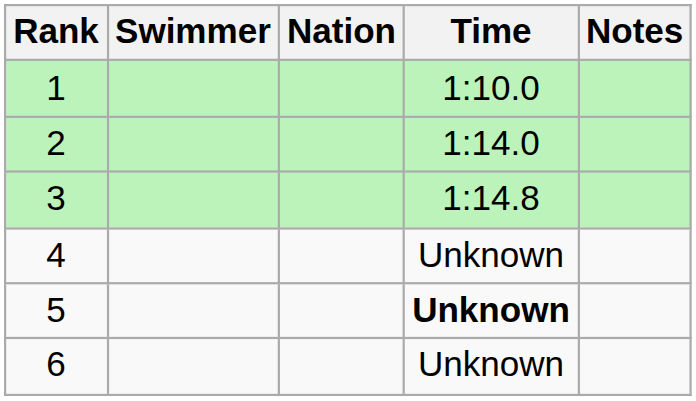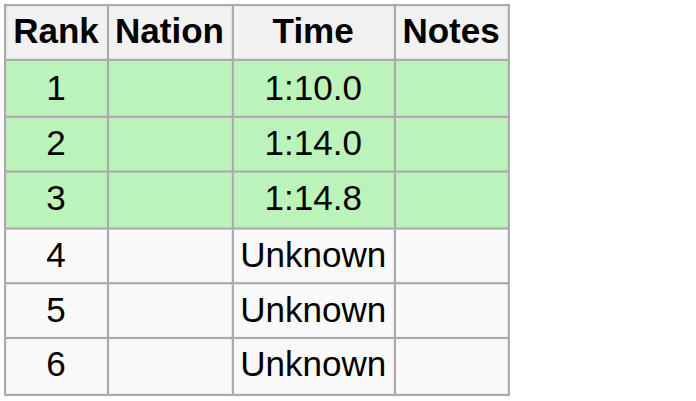 <table class="wikitable sortable" style="text-align:center">
 <tr>
 <th>Rank</th>
-<th>Swimmer</th>
 <th>Nation</th>
 <th>Time</th>
 <th>Notes</th>
 </tr>
 <tr style="background:#bbf3bb;">
 <td>1</td>
 <td align=left></td>
-<td align=left></td>
 <td>1:10.0</td>
 <td></td>
 </tr>
 <tr style="background:#bbf3bb;">
 <td>2</td>
-<td align=left></td>
 <td align=left></td>
 <td>1:14.0</td>
 <td></td>
 </tr>
 <tr style="background:#bbf3bb;">
 <td>3</td>
 <td align=left></td>
-<td align=left></td>
 <td>1:14.8</td>
 <td></td>
 </tr>
 <tr>
 <td>4</td>
-<td align=left></td>
 <td align=left></td>
 <td>Unknown</td>
 <td></td>
 </tr>
 <tr>
 <td>5</td>
 <td align=left></td>
-<td align=left></td>
-<td><strong>Unknown</strong></td>
+<td>Unknown</td>
 <td></td>
 </tr>
 <tr>
 <td>6</td>
 <td align=left></td>
-<td align=left></td>
 <td>Unknown</td>
 <td></td>
 </tr>
 </table>
